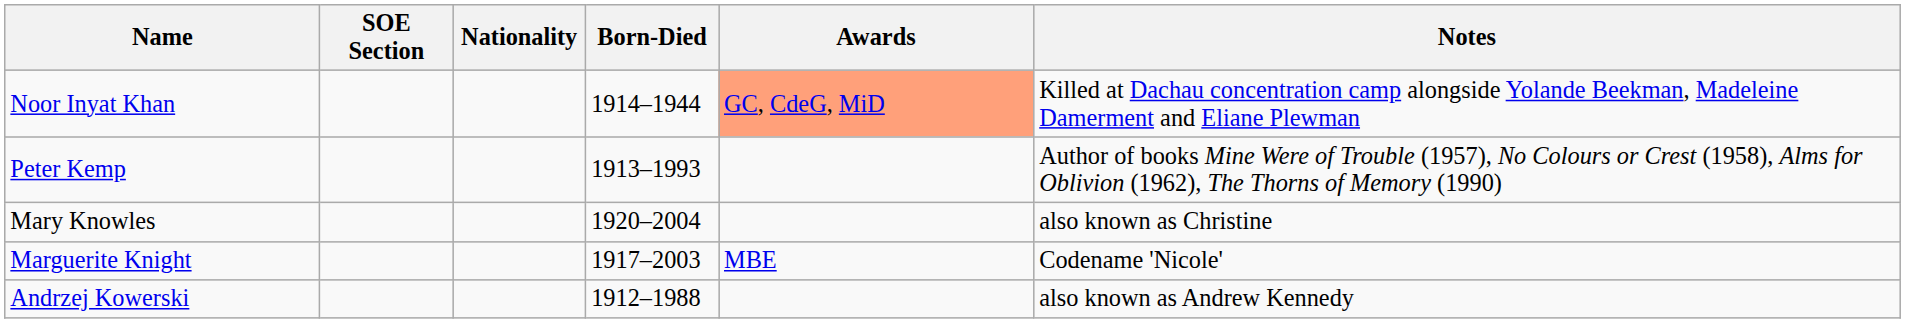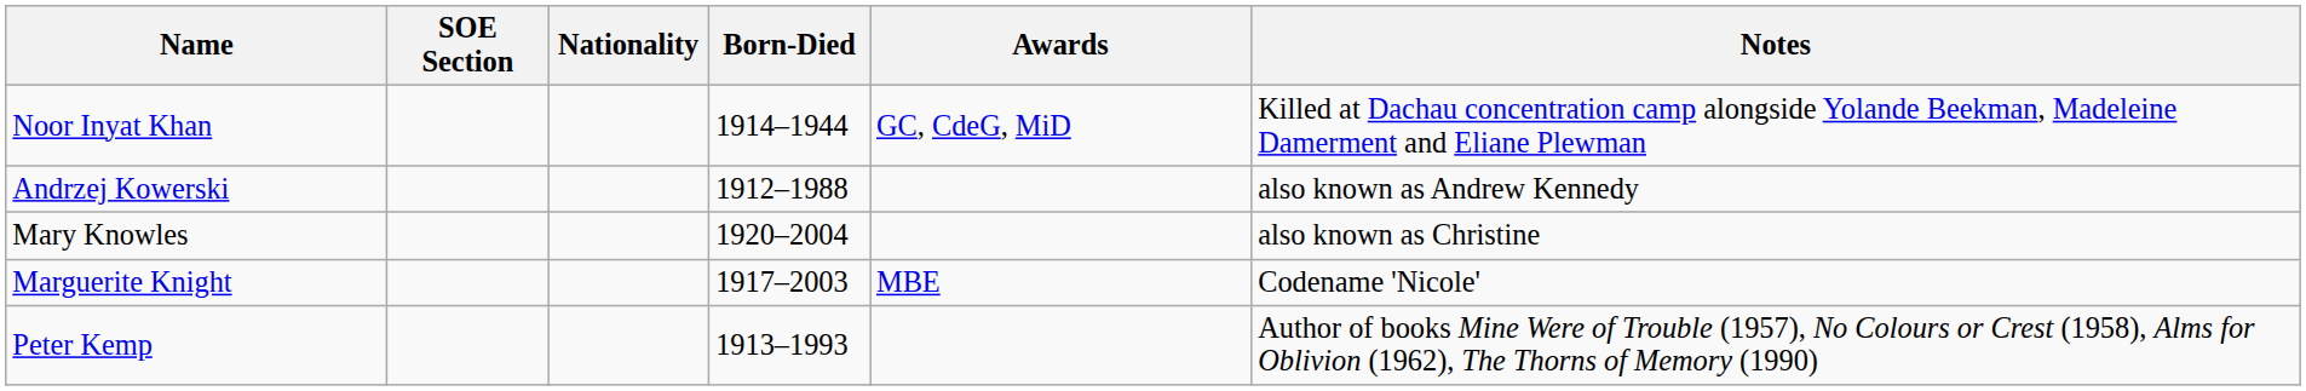 <table class="wikitable">
 <tr>
 <th width="200">Name</th>
 <th width="80">SOE Section</th>
 <th width="80">Nationality</th>
 <th width="80">Born-Died</th>
 <th width="200">Awards</th>
 <th>Notes</th>
 </tr>
 <tr>
 <td><a href='#'>Noor Inyat Khan</a></td>
 <td></td>
 <td></td>
 <td>1914–1944</td>
-<td style="background: lightsalmon;"><a href='#'>GC</a>, <a href='#'>CdeG</a>, <a href='#'>MiD</a></td>
+<td><a href='#'>GC</a>, <a href='#'>CdeG</a>, <a href='#'>MiD</a></td>
 <td>Killed at <a href='#'>Dachau concentration camp</a> alongside <a href='#'>Yolande Beekman</a>, <a href='#'>Madeleine Damerment</a> and <a href='#'>Eliane Plewman</a></td>
 </tr>
 <tr>
-<td><a href='#'>Peter Kemp</a></td>
+<td><a href='#'>Andrzej Kowerski</a></td>
 <td></td>
 <td></td>
-<td>1913–1993</td>
+<td>1912–1988</td>
 <td></td>
-<td>Author of books <em>Mine Were of Trouble</em> (1957), <em>No Colours or Crest</em> (1958), <em>Alms for Oblivion</em> (1962), <em>The Thorns of Memory</em> (1990)</td>
+<td>also known as Andrew Kennedy</td>
 </tr>
 <tr>
 <td>Mary Knowles</td>
 <td></td>
 <td></td>
 <td>1920–2004</td>
 <td></td>
 <td>also known as Christine</td>
 </tr>
 <tr>
 <td><a href='#'>Marguerite Knight</a></td>
 <td></td>
 <td></td>
 <td>1917–2003</td>
 <td><a href='#'>MBE</a></td>
 <td>Codename 'Nicole'</td>
 </tr>
 <tr>
-<td><a href='#'>Andrzej Kowerski</a></td>
+<td><a href='#'>Peter Kemp</a></td>
 <td></td>
 <td></td>
-<td>1912–1988</td>
+<td>1913–1993</td>
 <td></td>
-<td>also known as Andrew Kennedy</td>
+<td>Author of books <em>Mine Were of Trouble</em> (1957), <em>No Colours or Crest</em> (1958), <em>Alms for Oblivion</em> (1962), <em>The Thorns of Memory</em> (1990)</td>
 </tr>
 </table>
